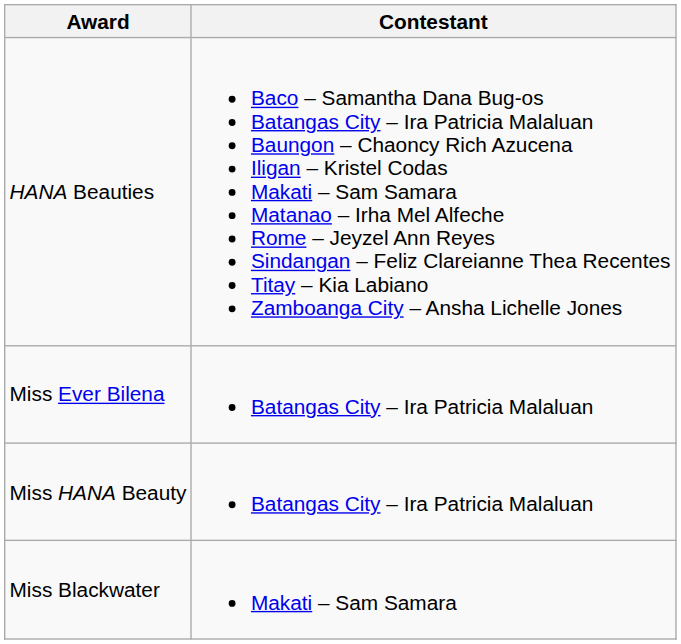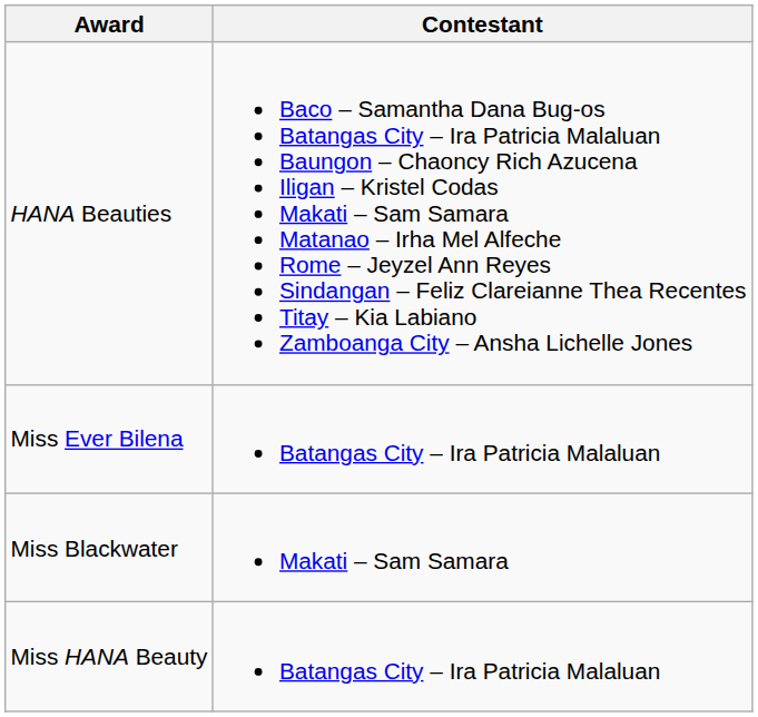 <table class="wikitable sortable" style="font-size: 95%;">
 <tr>
 <th>Award</th>
 <th>Contestant</th>
 </tr>
 <tr>
 <td><em>HANA</em> Beauties</td>
 <td><br><ul><li><a href='#'>Baco</a> – Samantha Dana Bug-os</li><li><a href='#'>Batangas City</a> – Ira Patricia Malaluan </li><li><a href='#'>Baungon</a> – Chaoncy Rich Azucena</li><li><a href='#'>Iligan</a> – Kristel Codas</li><li><a href='#'>Makati</a> – Sam Samara</li><li><a href='#'>Matanao</a> – Irha Mel Alfeche</li><li><a href='#'>Rome</a> – Jeyzel Ann Reyes</li><li><a href='#'>Sindangan</a> – Feliz Clareianne Thea Recentes</li><li><a href='#'>Titay</a> – Kia Labiano</li><li><a href='#'>Zamboanga City</a> – Ansha Lichelle Jones</li></ul></td>
 </tr>
 <tr>
 <td>Miss <a href='#'>Ever Bilena</a></td>
 <td><br><ul><li><a href='#'>Batangas City</a> – Ira Patricia Malaluan</li></ul></td>
 </tr>
 <tr>
+<td>Miss Blackwater</td>
+<td><br><ul><li><a href='#'>Makati</a> – Sam Samara</li></ul></td>
+</tr>
+<tr>
 <td>Miss <em>HANA</em> Beauty</td>
 <td><br><ul><li><a href='#'>Batangas City</a> – Ira Patricia Malaluan</li></ul></td>
 </tr>
-<tr>
-<td>Miss Blackwater</td>
-<td><br><ul><li><a href='#'>Makati</a> – Sam Samara</li></ul></td>
-</tr>
 </table>
